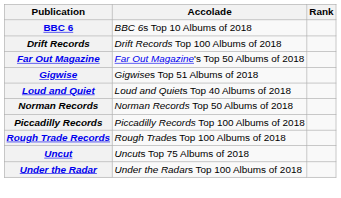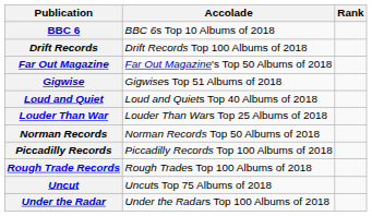 <table class="wikitable sortable plainrowheaders">
 <tr>
 <th scope="col">Publication</th>
 <th scope="col">Accolade</th>
 <th scope="col">Rank</th>
 </tr>
 <tr>
 <th scope="row"><a href='#'>BBC 6</a></th>
 <td><em>BBC 6</em>s Top 10 Albums of 2018</td>
 <td></td>
 </tr>
 <tr>
 <th scope="row"><em>Drift Records</em></th>
 <td><em>Drift Records</em> Top 100 Albums of 2018</td>
 <td></td>
 </tr>
 <tr>
 <th scope="row"><em><a href='#'>Far Out Magazine</a></em></th>
 <td><em><a href='#'>Far Out Magazine</a></em>'s Top 50 Albums of 2018</td>
 <td></td>
 </tr>
 <tr>
 <th scope="row"><em><a href='#'>Gigwise</a></em></th>
 <td><em>Gigwise</em>s Top 51 Albums of 2018</td>
 <td></td>
 </tr>
 <tr>
 <th scope="row"><em><a href='#'>Loud and Quiet</a></em></th>
 <td><em>Loud and Quiet</em>s Top 40 Albums of 2018</td>
 <td></td>
 </tr>
 <tr>
+<th scope="row"><em><a href='#'>Louder Than War</a></em></th>
+<td><em>Louder Than War</em>s Top 25 Albums of 2018</td>
+<td></td>
+</tr>
+<tr>
 <th scope="row"><em>Norman Records</em></th>
 <td><em>Norman Records</em> Top 50 Albums of 2018</td>
 <td></td>
 </tr>
 <tr>
 <th scope="row"><em>Piccadilly Records</em></th>
 <td><em>Piccadilly Records</em> Top 100 Albums of 2018</td>
 <td></td>
 </tr>
 <tr>
 <th scope="row"><em><a href='#'>Rough Trade Records</a></em></th>
 <td><em>Rough Trade</em>s Top 100 Albums of 2018</td>
 <td></td>
 </tr>
 <tr>
 <th scope="row"><em><a href='#'>Uncut</a></em></th>
 <td><em>Uncut</em>s Top 75 Albums of 2018</td>
 <td></td>
 </tr>
 <tr>
 <th scope="row"><em><a href='#'>Under the Radar</a></em></th>
 <td><em>Under the Radar</em>s Top 100 Albums of 2018</td>
 <td></td>
 </tr>
 </table>
